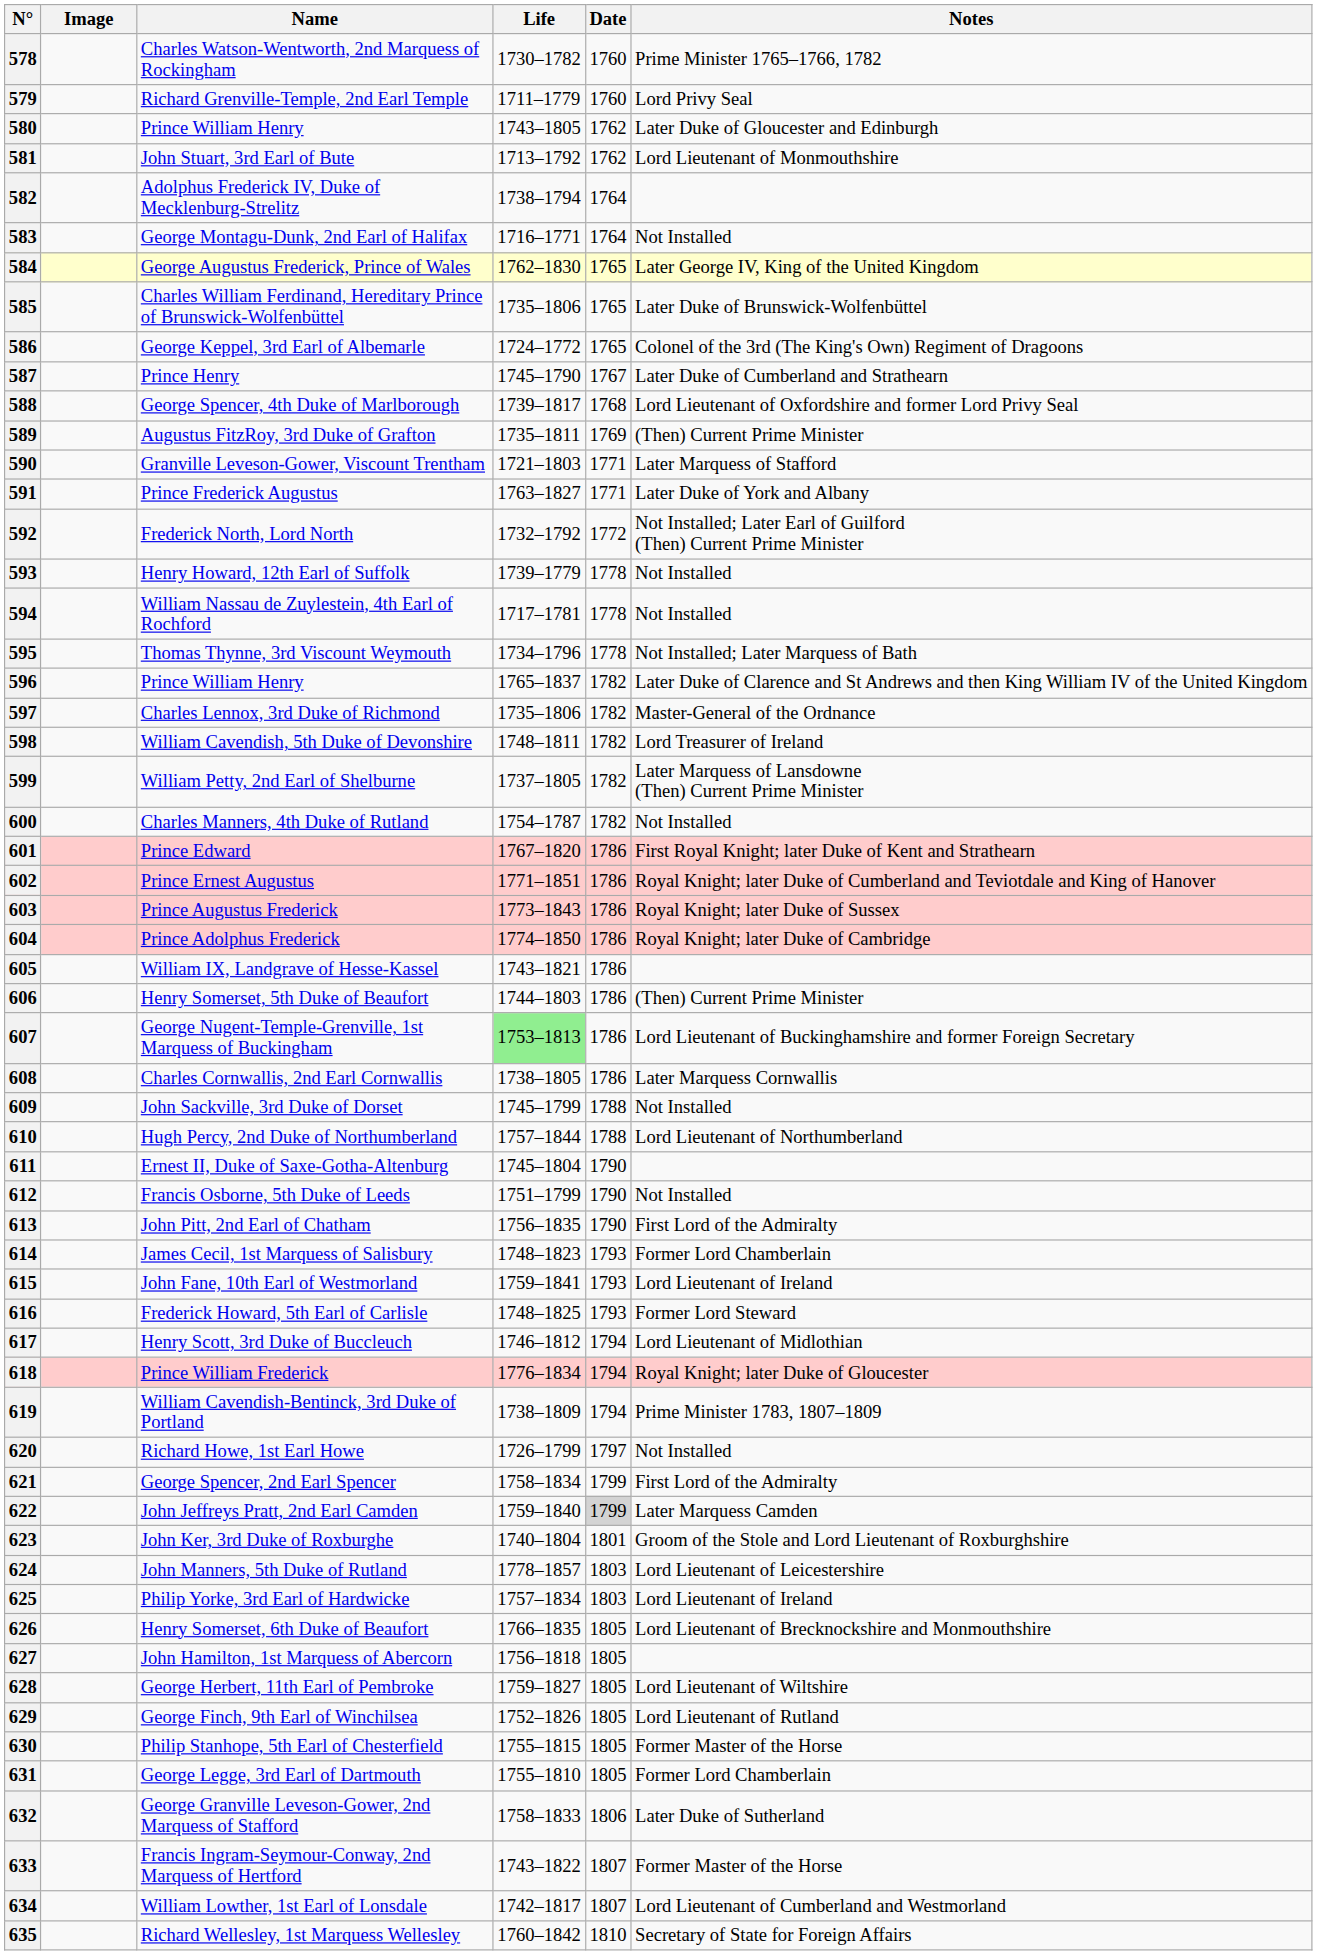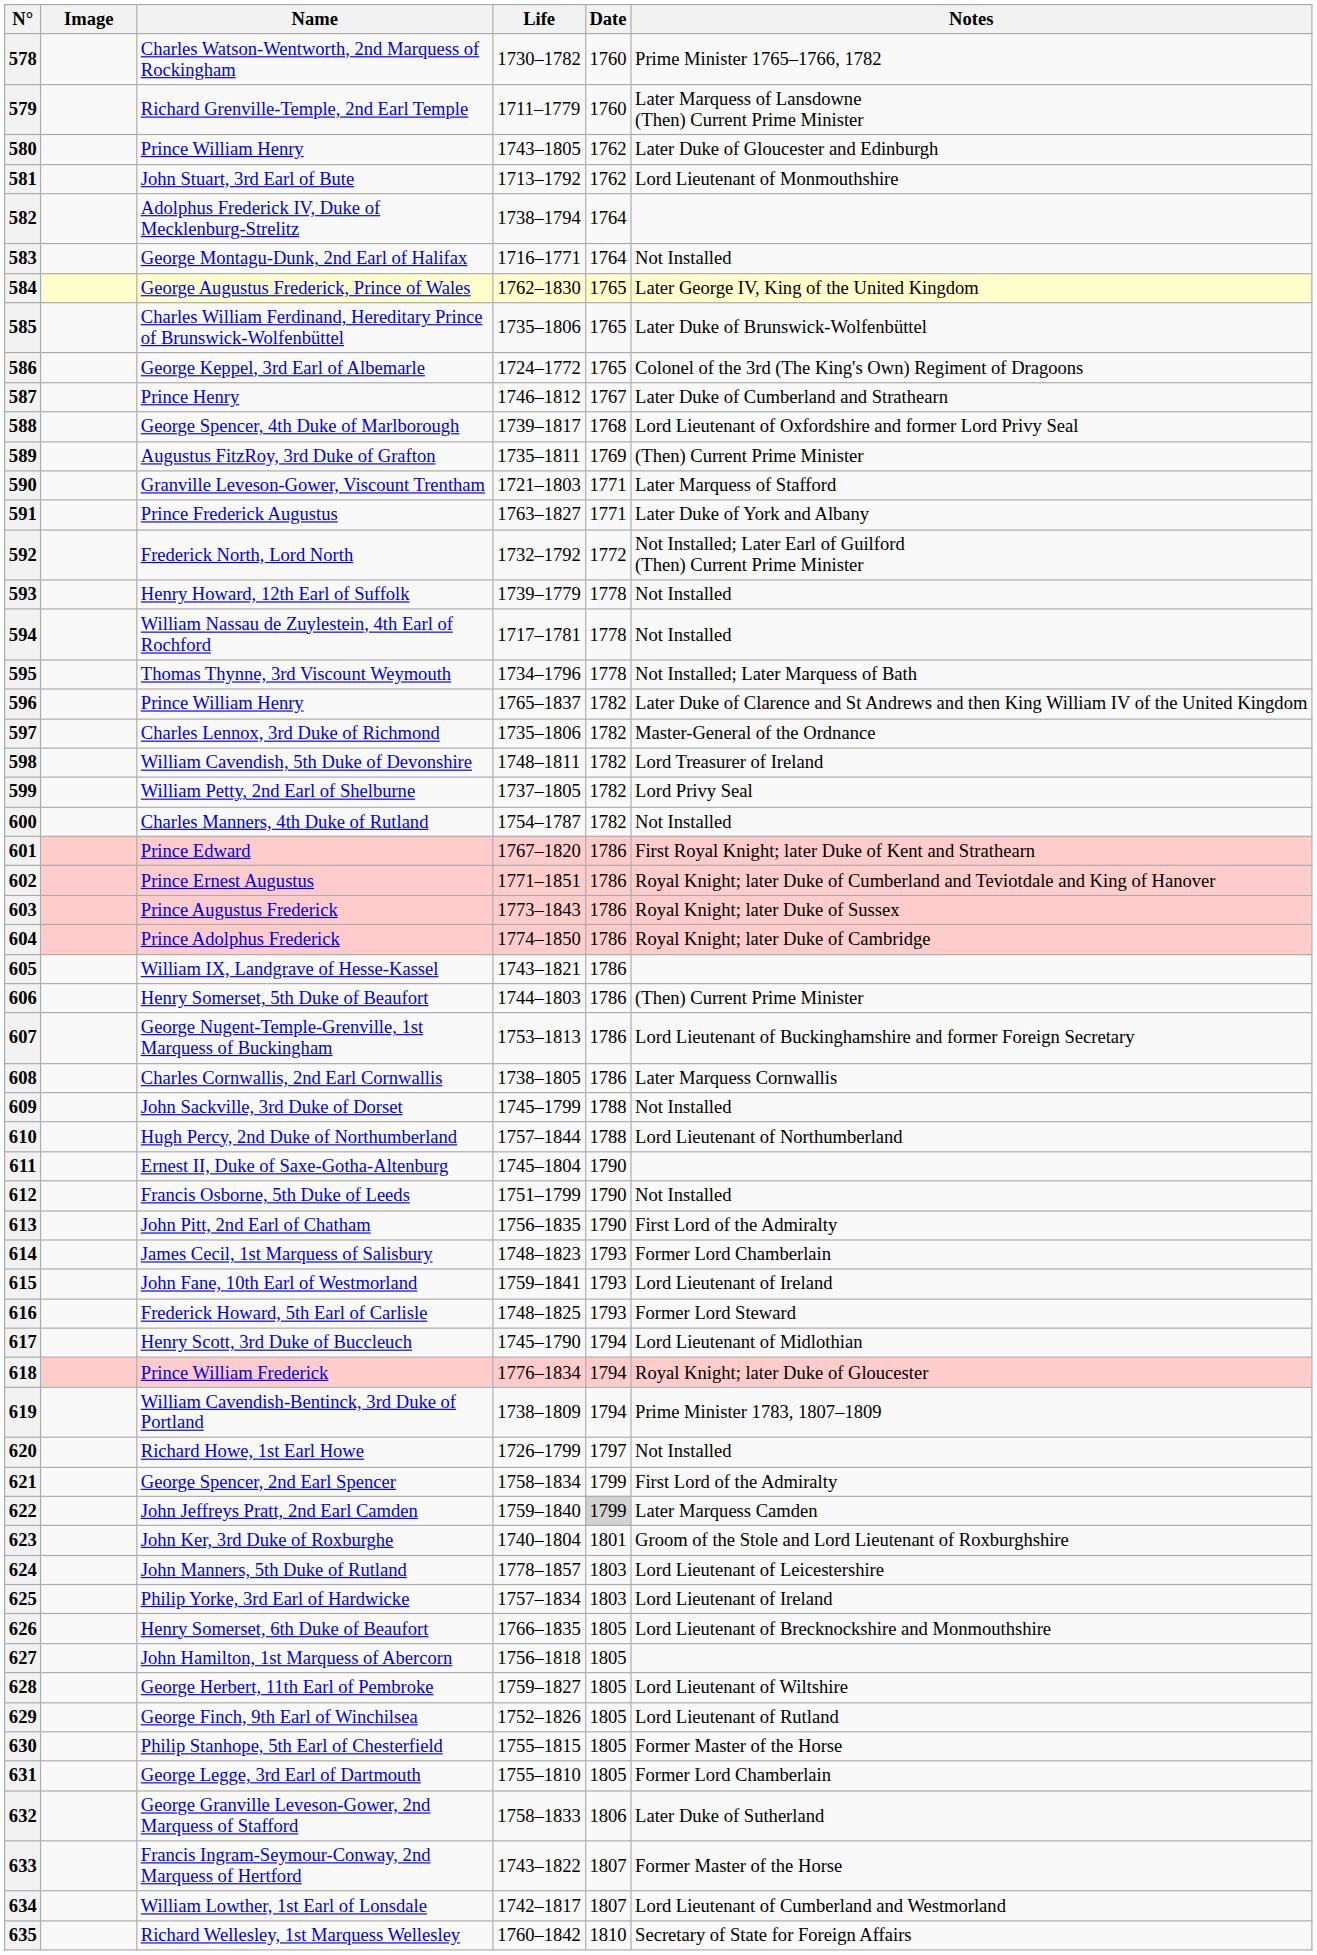 <table class="wikitable">
 <tr>
 <th>N°</th>
 <th style="width: 75px;">Image</th>
 <th style="width: 300px;">Name</th>
 <th>Life</th>
 <th>Date</th>
 <th>Notes</th>
 </tr>
 <tr id="George III">
 <th>578</th>
 <td></td>
 <td><a href='#'>Charles Watson-Wentworth, 2nd Marquess of Rockingham</a></td>
 <td>1730–1782</td>
 <td>1760</td>
 <td>Prime Minister 1765–1766, 1782</td>
 </tr>
 <tr>
 <th>579</th>
 <td></td>
 <td><a href='#'>Richard Grenville-Temple, 2nd Earl Temple</a></td>
 <td>1711–1779</td>
 <td>1760</td>
-<td>Lord Privy Seal</td>
+<td>Later Marquess of Lansdowne<br>(Then) Current Prime Minister</td>
 </tr>
 <tr>
 <th>580</th>
 <td></td>
 <td><a href='#'>Prince William Henry</a></td>
 <td>1743–1805</td>
 <td>1762</td>
 <td>Later Duke of Gloucester and Edinburgh</td>
 </tr>
 <tr>
 <th>581</th>
 <td></td>
 <td><a href='#'>John Stuart, 3rd Earl of Bute</a></td>
 <td>1713–1792</td>
 <td>1762</td>
 <td>Lord Lieutenant of Monmouthshire</td>
 </tr>
 <tr>
 <th>582</th>
 <td></td>
 <td><a href='#'>Adolphus Frederick IV, Duke of Mecklenburg-Strelitz</a></td>
 <td>1738–1794</td>
 <td>1764</td>
 <td></td>
 </tr>
 <tr>
 <th>583</th>
 <td></td>
 <td><a href='#'>George Montagu-Dunk, 2nd Earl of Halifax</a></td>
 <td>1716–1771</td>
 <td>1764</td>
 <td>Not Installed</td>
 </tr>
 <tr bgcolor="#FFFFCC">
 <th>584</th>
 <td></td>
 <td><a href='#'>George Augustus Frederick, Prince of Wales</a></td>
 <td>1762–1830</td>
 <td>1765</td>
 <td>Later George IV, King of the United Kingdom</td>
 </tr>
 <tr>
 <th>585</th>
 <td></td>
 <td><a href='#'>Charles William Ferdinand, Hereditary Prince of Brunswick-Wolfenbüttel</a></td>
 <td>1735–1806</td>
 <td>1765</td>
 <td>Later Duke of Brunswick-Wolfenbüttel</td>
 </tr>
 <tr>
 <th>586</th>
 <td></td>
 <td><a href='#'>George Keppel, 3rd Earl of Albemarle</a></td>
 <td>1724–1772</td>
 <td>1765</td>
 <td>Colonel of the 3rd (The King's Own) Regiment of Dragoons</td>
 </tr>
 <tr>
 <th>587</th>
 <td></td>
 <td><a href='#'>Prince Henry</a></td>
-<td>1745–1790</td>
+<td>1746–1812</td>
 <td>1767</td>
 <td>Later Duke of Cumberland and Strathearn</td>
 </tr>
 <tr>
 <th>588</th>
 <td></td>
 <td><a href='#'>George Spencer, 4th Duke of Marlborough</a></td>
 <td>1739–1817</td>
 <td>1768</td>
 <td>Lord Lieutenant of Oxfordshire and former Lord Privy Seal</td>
 </tr>
 <tr>
 <th>589</th>
 <td></td>
 <td><a href='#'>Augustus FitzRoy, 3rd Duke of Grafton</a></td>
 <td>1735–1811</td>
 <td>1769</td>
 <td>(Then) Current Prime Minister</td>
 </tr>
 <tr>
 <th>590</th>
 <td></td>
 <td><a href='#'>Granville Leveson-Gower, Viscount Trentham</a></td>
 <td>1721–1803</td>
 <td>1771</td>
 <td>Later Marquess of Stafford</td>
 </tr>
 <tr>
 <th>591</th>
 <td></td>
 <td><a href='#'>Prince Frederick Augustus</a></td>
 <td>1763–1827</td>
 <td>1771</td>
 <td>Later Duke of York and Albany</td>
 </tr>
 <tr>
 <th>592</th>
 <td></td>
 <td><a href='#'>Frederick North, Lord North</a></td>
 <td>1732–1792</td>
 <td>1772</td>
 <td>Not Installed; Later Earl of Guilford<br>(Then) Current Prime Minister</td>
 </tr>
 <tr>
 <th>593</th>
 <td></td>
 <td><a href='#'>Henry Howard, 12th Earl of Suffolk</a></td>
 <td>1739–1779</td>
 <td>1778</td>
 <td>Not Installed</td>
 </tr>
 <tr>
 <th>594</th>
 <td></td>
 <td><a href='#'>William Nassau de Zuylestein, 4th Earl of Rochford</a></td>
 <td>1717–1781</td>
 <td>1778</td>
 <td>Not Installed</td>
 </tr>
 <tr>
 <th>595</th>
 <td></td>
 <td><a href='#'>Thomas Thynne, 3rd Viscount Weymouth</a></td>
 <td>1734–1796</td>
 <td>1778</td>
 <td>Not Installed; Later Marquess of Bath</td>
 </tr>
 <tr>
 <th>596</th>
 <td></td>
 <td><a href='#'>Prince William Henry</a></td>
 <td>1765–1837</td>
 <td>1782</td>
 <td>Later Duke of Clarence and St Andrews and then King William IV of the United Kingdom</td>
 </tr>
 <tr>
 <th>597</th>
 <td></td>
 <td><a href='#'>Charles Lennox, 3rd Duke of Richmond</a></td>
 <td>1735–1806</td>
 <td>1782</td>
 <td>Master-General of the Ordnance</td>
 </tr>
 <tr>
 <th>598</th>
 <td></td>
 <td><a href='#'>William Cavendish, 5th Duke of Devonshire</a></td>
 <td>1748–1811</td>
 <td>1782</td>
 <td>Lord Treasurer of Ireland</td>
 </tr>
 <tr>
 <th>599</th>
 <td></td>
 <td><a href='#'>William Petty, 2nd Earl of Shelburne</a></td>
 <td>1737–1805</td>
 <td>1782</td>
-<td>Later Marquess of Lansdowne<br>(Then) Current Prime Minister</td>
+<td>Lord Privy Seal</td>
 </tr>
 <tr>
 <th>600</th>
 <td></td>
 <td><a href='#'>Charles Manners, 4th Duke of Rutland</a></td>
 <td>1754–1787</td>
 <td>1782</td>
 <td>Not Installed</td>
 </tr>
 <tr bgcolor="#FFCCCC">
 <th>601</th>
 <td></td>
 <td><a href='#'>Prince Edward</a></td>
 <td>1767–1820</td>
 <td>1786</td>
 <td>First Royal Knight; later Duke of Kent and Strathearn</td>
 </tr>
 <tr bgcolor="#FFCCCC">
 <th>602</th>
 <td></td>
 <td><a href='#'>Prince Ernest Augustus</a></td>
 <td>1771–1851</td>
 <td>1786</td>
 <td>Royal Knight; later Duke of Cumberland and Teviotdale and King of Hanover</td>
 </tr>
 <tr bgcolor="#FFCCCC">
 <th>603</th>
 <td></td>
 <td><a href='#'>Prince Augustus Frederick</a></td>
 <td>1773–1843</td>
 <td>1786</td>
 <td>Royal Knight; later Duke of Sussex</td>
 </tr>
 <tr bgcolor="#FFCCCC">
 <th>604</th>
 <td></td>
 <td><a href='#'>Prince Adolphus Frederick</a></td>
 <td>1774–1850</td>
 <td>1786</td>
 <td>Royal Knight; later Duke of Cambridge</td>
 </tr>
 <tr>
 <th>605</th>
 <td></td>
 <td><a href='#'>William IX, Landgrave of Hesse-Kassel</a></td>
 <td>1743–1821</td>
 <td>1786</td>
 <td></td>
 </tr>
 <tr>
 <th>606</th>
 <td></td>
 <td><a href='#'>Henry Somerset, 5th Duke of Beaufort</a></td>
 <td>1744–1803</td>
 <td>1786</td>
 <td>(Then) Current Prime Minister</td>
 </tr>
 <tr>
 <th>607</th>
 <td></td>
 <td><a href='#'>George Nugent-Temple-Grenville, 1st Marquess of Buckingham</a></td>
-<td style="background: lightgreen;">1753–1813</td>
+<td>1753–1813</td>
 <td>1786</td>
 <td>Lord Lieutenant of Buckinghamshire and former Foreign Secretary</td>
 </tr>
 <tr>
 <th>608</th>
 <td></td>
 <td><a href='#'>Charles Cornwallis, 2nd Earl Cornwallis</a></td>
 <td>1738–1805</td>
 <td>1786</td>
 <td>Later Marquess Cornwallis</td>
 </tr>
 <tr>
 <th>609</th>
 <td></td>
 <td><a href='#'>John Sackville, 3rd Duke of Dorset</a></td>
 <td>1745–1799</td>
 <td>1788</td>
 <td>Not Installed</td>
 </tr>
 <tr>
 <th>610</th>
 <td></td>
 <td><a href='#'>Hugh Percy, 2nd Duke of Northumberland</a></td>
 <td>1757–1844</td>
 <td>1788</td>
 <td>Lord Lieutenant of Northumberland</td>
 </tr>
 <tr>
 <th>611</th>
 <td></td>
 <td><a href='#'>Ernest II, Duke of Saxe-Gotha-Altenburg</a></td>
 <td>1745–1804</td>
 <td>1790</td>
 <td></td>
 </tr>
 <tr>
 <th>612</th>
 <td></td>
 <td><a href='#'>Francis Osborne, 5th Duke of Leeds</a></td>
 <td>1751–1799</td>
 <td>1790</td>
 <td>Not Installed</td>
 </tr>
 <tr>
 <th>613</th>
 <td></td>
 <td><a href='#'>John Pitt, 2nd Earl of Chatham</a></td>
 <td>1756–1835</td>
 <td>1790</td>
 <td>First Lord of the Admiralty</td>
 </tr>
 <tr>
 <th>614</th>
 <td></td>
 <td><a href='#'>James Cecil, 1st Marquess of Salisbury</a></td>
 <td>1748–1823</td>
 <td>1793</td>
 <td>Former Lord Chamberlain</td>
 </tr>
 <tr>
 <th>615</th>
 <td></td>
 <td><a href='#'>John Fane, 10th Earl of Westmorland</a></td>
 <td>1759–1841</td>
 <td>1793</td>
 <td>Lord Lieutenant of Ireland</td>
 </tr>
 <tr>
 <th>616</th>
 <td></td>
 <td><a href='#'>Frederick Howard, 5th Earl of Carlisle</a></td>
 <td>1748–1825</td>
 <td>1793</td>
 <td>Former Lord Steward</td>
 </tr>
 <tr>
 <th>617</th>
 <td></td>
 <td><a href='#'>Henry Scott, 3rd Duke of Buccleuch</a></td>
-<td>1746–1812</td>
+<td>1745–1790</td>
 <td>1794</td>
 <td>Lord Lieutenant of Midlothian</td>
 </tr>
 <tr bgcolor="#FFCCCC">
 <th>618</th>
 <td></td>
 <td><a href='#'>Prince William Frederick</a></td>
 <td>1776–1834</td>
 <td>1794</td>
 <td>Royal Knight; later Duke of Gloucester</td>
 </tr>
 <tr>
 <th>619</th>
 <td></td>
 <td><a href='#'>William Cavendish-Bentinck, 3rd Duke of Portland</a></td>
 <td>1738–1809</td>
 <td>1794</td>
 <td>Prime Minister 1783, 1807–1809</td>
 </tr>
 <tr>
 <th>620</th>
 <td></td>
 <td><a href='#'>Richard Howe, 1st Earl Howe</a></td>
 <td>1726–1799</td>
 <td>1797</td>
 <td>Not Installed</td>
 </tr>
 <tr>
 <th>621</th>
 <td></td>
 <td><a href='#'>George Spencer, 2nd Earl Spencer</a></td>
 <td>1758–1834</td>
 <td>1799</td>
 <td>First Lord of the Admiralty</td>
 </tr>
 <tr>
 <th>622</th>
 <td></td>
 <td><a href='#'>John Jeffreys Pratt, 2nd Earl Camden</a></td>
 <td>1759–1840</td>
 <td style="background: lightgrey;">1799</td>
 <td>Later Marquess Camden</td>
 </tr>
 <tr>
 <th>623</th>
 <td></td>
 <td><a href='#'>John Ker, 3rd Duke of Roxburghe</a></td>
 <td>1740–1804</td>
 <td>1801</td>
 <td>Groom of the Stole and Lord Lieutenant of Roxburghshire</td>
 </tr>
 <tr>
 <th>624</th>
 <td></td>
 <td><a href='#'>John Manners, 5th Duke of Rutland</a></td>
 <td>1778–1857</td>
 <td>1803</td>
 <td>Lord Lieutenant of Leicestershire</td>
 </tr>
 <tr>
 <th>625</th>
 <td></td>
 <td><a href='#'>Philip Yorke, 3rd Earl of Hardwicke</a></td>
 <td>1757–1834</td>
 <td>1803</td>
 <td>Lord Lieutenant of Ireland</td>
 </tr>
 <tr>
 <th>626</th>
 <td></td>
 <td><a href='#'>Henry Somerset, 6th Duke of Beaufort</a></td>
 <td>1766–1835</td>
 <td>1805</td>
 <td>Lord Lieutenant of Brecknockshire and Monmouthshire</td>
 </tr>
 <tr>
 <th>627</th>
 <td></td>
 <td><a href='#'>John Hamilton, 1st Marquess of Abercorn</a></td>
 <td>1756–1818</td>
 <td>1805</td>
 <td></td>
 </tr>
 <tr>
 <th>628</th>
 <td></td>
 <td><a href='#'>George Herbert, 11th Earl of Pembroke</a></td>
 <td>1759–1827</td>
 <td>1805</td>
 <td>Lord Lieutenant of Wiltshire</td>
 </tr>
 <tr>
 <th>629</th>
 <td></td>
 <td><a href='#'>George Finch, 9th Earl of Winchilsea</a></td>
 <td>1752–1826</td>
 <td>1805</td>
 <td>Lord Lieutenant of Rutland</td>
 </tr>
 <tr>
 <th>630</th>
 <td></td>
 <td><a href='#'>Philip Stanhope, 5th Earl of Chesterfield</a></td>
 <td>1755–1815</td>
 <td>1805</td>
 <td>Former Master of the Horse</td>
 </tr>
 <tr>
 <th>631</th>
 <td></td>
 <td><a href='#'>George Legge, 3rd Earl of Dartmouth</a></td>
 <td>1755–1810</td>
 <td>1805</td>
 <td>Former Lord Chamberlain</td>
 </tr>
 <tr>
 <th>632</th>
 <td></td>
 <td><a href='#'>George Granville Leveson-Gower, 2nd Marquess of Stafford</a></td>
 <td>1758–1833</td>
 <td>1806</td>
 <td>Later Duke of Sutherland</td>
 </tr>
 <tr>
 <th>633</th>
 <td></td>
 <td><a href='#'>Francis Ingram-Seymour-Conway, 2nd Marquess of Hertford</a></td>
 <td>1743–1822</td>
 <td>1807</td>
 <td>Former Master of the Horse</td>
 </tr>
 <tr>
 <th>634</th>
 <td></td>
 <td><a href='#'>William Lowther, 1st Earl of Lonsdale</a></td>
 <td>1742–1817</td>
 <td>1807</td>
 <td>Lord Lieutenant of Cumberland and Westmorland</td>
 </tr>
 <tr>
 <th>635</th>
 <td></td>
 <td><a href='#'>Richard Wellesley, 1st Marquess Wellesley</a></td>
 <td>1760–1842</td>
 <td>1810</td>
 <td>Secretary of State for Foreign Affairs</td>
 </tr>
 </table>
